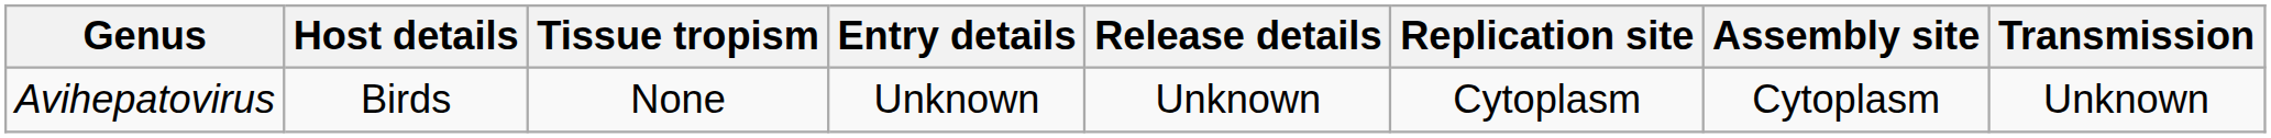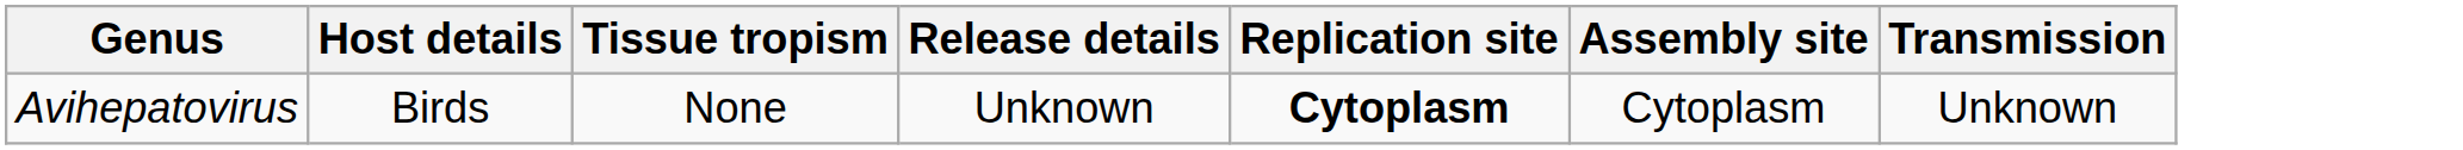 <table class="wikitable sortable" style="text-align:center">
 <tr>
 <th>Genus</th>
 <th>Host details</th>
 <th>Tissue tropism</th>
-<th>Entry details</th>
 <th>Release details</th>
 <th>Replication site</th>
 <th>Assembly site</th>
 <th>Transmission</th>
 </tr>
 <tr>
 <td><em>Avihepatovirus</em></td>
 <td>Birds</td>
 <td>None</td>
 <td>Unknown</td>
-<td>Unknown</td>
-<td>Cytoplasm</td>
+<td><strong>Cytoplasm</strong></td>
 <td>Cytoplasm</td>
 <td>Unknown</td>
 </tr>
 </table>
